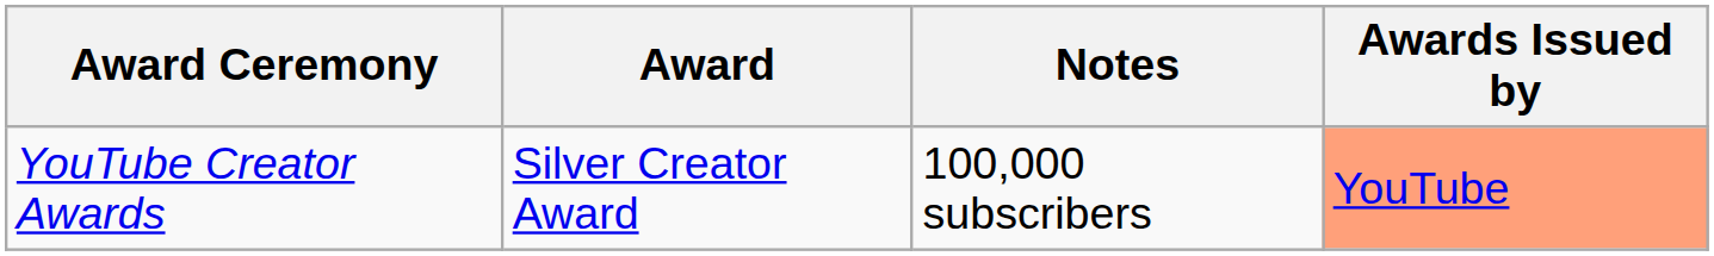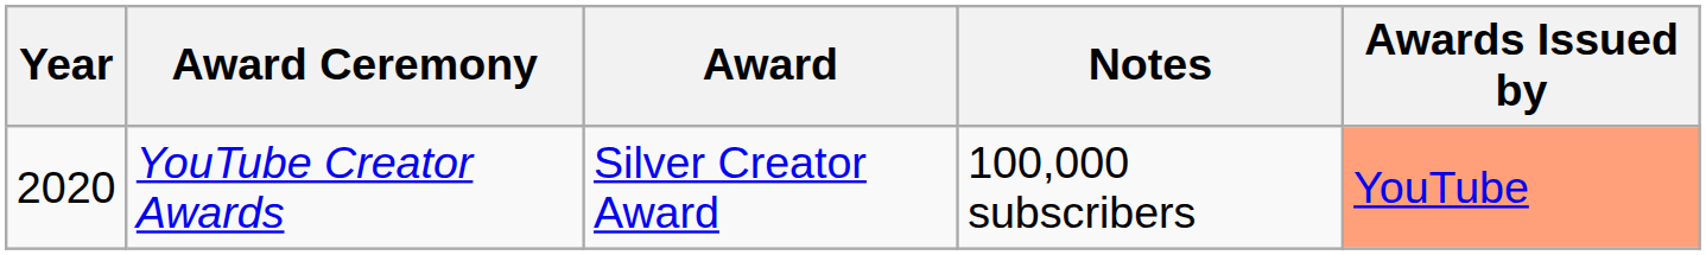 <table class="wikitable">
 <tr>
+<th>Year</th>
 <th>Award Ceremony</th>
 <th>Award</th>
 <th>Notes</th>
 <th>Awards Issued by</th>
 </tr>
 <tr>
+<td>2020</td>
 <td><em><a href='#'>YouTube Creator Awards</a></em></td>
 <td><a href='#'>Silver Creator Award</a></td>
 <td>100,000 subscribers</td>
 <td style="background: lightsalmon;"><a href='#'>YouTube</a></td>
 </tr>
 </table>
